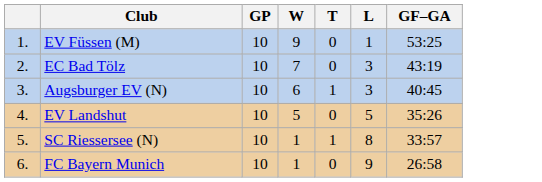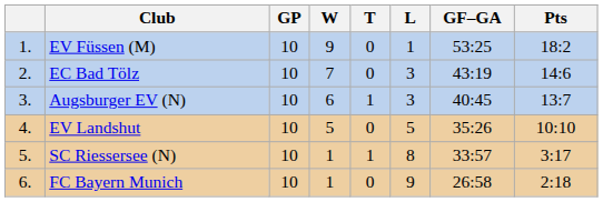 <table class="wikitable">
 <tr>
 <th width="30"></th>
 <th width="200">Club</th>
 <th width="30">GP</th>
 <th width="30">W</th>
 <th width="30">T</th>
 <th width="30">L</th>
 <th width="70">GF–GA</th>
+<th width="70">Pts</th>
 </tr>
 <tr bgcolor="#BCD2EE" align="center">
 <td>1.</td>
 <td align="left"><a href='#'>EV Füssen</a> (M)</td>
 <td>10</td>
 <td>9</td>
 <td>0</td>
 <td>1</td>
 <td>53:25</td>
+<td>18:2</td>
 </tr>
 <tr bgcolor=#BCD2EE align="center">
 <td>2.</td>
 <td align="left"><a href='#'>EC Bad Tölz</a></td>
 <td>10</td>
 <td>7</td>
 <td>0</td>
 <td>3</td>
 <td>43:19</td>
+<td>14:6</td>
 </tr>
 <tr bgcolor=#BCD2EE align="center">
 <td>3.</td>
 <td align="left"><a href='#'>Augsburger EV</a> (N)</td>
 <td>10</td>
 <td>6</td>
 <td>1</td>
 <td>3</td>
 <td>40:45</td>
+<td>13:7</td>
 </tr>
 <tr bgcolor=#EECFA1 align="center">
 <td>4.</td>
 <td align="left"><a href='#'>EV Landshut</a></td>
 <td>10</td>
 <td>5</td>
 <td>0</td>
 <td>5</td>
 <td>35:26</td>
+<td>10:10</td>
 </tr>
 <tr bgcolor=#EECFA1 align="center">
 <td>5.</td>
 <td align="left"><a href='#'>SC Riessersee</a> (N)</td>
 <td>10</td>
 <td>1</td>
 <td>1</td>
 <td>8</td>
 <td>33:57</td>
+<td>3:17</td>
 </tr>
 <tr bgcolor=#EECFA1 align="center">
 <td>6.</td>
 <td align="left"><a href='#'>FC Bayern Munich</a></td>
 <td>10</td>
 <td>1</td>
 <td>0</td>
 <td>9</td>
 <td>26:58</td>
+<td>2:18</td>
 </tr>
 </table>
